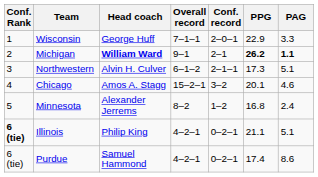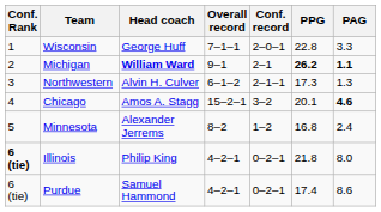 <table class="sortable wikitable">
 <tr>
 <th width="25">Conf. Rank</th>
 <th width="100">Team</th>
 <th width="110">Head coach</th>
 <th width="50">Overall record</th>
 <th width="50">Conf. record</th>
 <th width="50">PPG</th>
 <th width="50">PAG</th>
 </tr>
 <tr align="left" bgcolor="">
 <td>1</td>
 <td><a href='#'>Wisconsin</a></td>
 <td><a href='#'>George Huff</a></td>
 <td>7–1–1</td>
 <td>2–0–1</td>
-<td>22.9</td>
+<td>22.8</td>
 <td>3.3</td>
 </tr>
 <tr align="left" bgcolor="">
 <td>2</td>
 <td><a href='#'>Michigan</a></td>
 <td><strong><a href='#'>William Ward</a></strong></td>
 <td>9–1</td>
 <td>2–1</td>
 <td><strong>26.2</strong></td>
 <td><strong>1.1</strong></td>
 </tr>
 <tr align="left" bgcolor="">
 <td>3</td>
 <td><a href='#'>Northwestern</a></td>
 <td><a href='#'>Alvin H. Culver</a></td>
 <td>6–1–2</td>
 <td>2–1–1</td>
 <td>17.3</td>
-<td>5.1</td>
+<td>1.3</td>
 </tr>
 <tr align="left" bgcolor="">
 <td>4</td>
 <td><a href='#'>Chicago</a></td>
 <td><a href='#'>Amos A. Stagg</a></td>
 <td>15–2–1</td>
 <td>3–2</td>
 <td>20.1</td>
-<td>4.6</td>
+<td><strong>4.6</strong></td>
 </tr>
 <tr align="left" bgcolor="">
 <td>5</td>
 <td><a href='#'>Minnesota</a></td>
 <td><a href='#'>Alexander Jerrems</a></td>
 <td>8–2</td>
 <td>1–2</td>
 <td>16.8</td>
 <td>2.4</td>
 </tr>
 <tr align="left" bgcolor="">
 <td><strong>6 (tie)</strong></td>
 <td><a href='#'>Illinois</a></td>
 <td><a href='#'>Philip King</a></td>
 <td>4–2–1</td>
 <td>0–2–1</td>
-<td>21.1</td>
-<td>5.1</td>
+<td>21.8</td>
+<td>8.0</td>
 </tr>
 <tr align="left" bgcolor="">
 <td>6 (tie)</td>
 <td><a href='#'>Purdue</a></td>
 <td><a href='#'>Samuel Hammond</a></td>
 <td>4–2–1</td>
 <td>0–2–1</td>
 <td>17.4</td>
 <td>8.6</td>
 </tr>
 </table>
